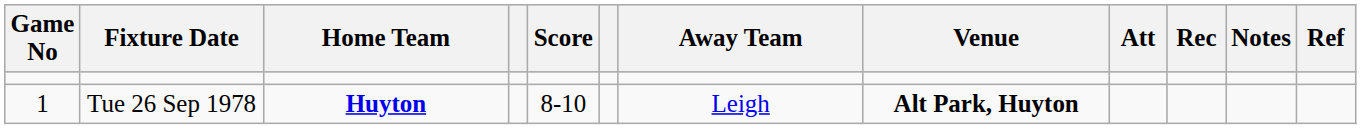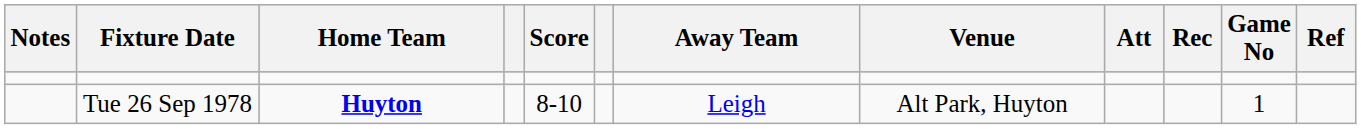 <table class="wikitable" style="text-align:center;">
 <tr>
-<th width=10 abbr="No">Game No</th>
+<th width=20 abbr="Notes">Notes</th>
 <th width=110 abbr="Date">Fixture Date</th>
 <th width=150 abbr="Home Team">Home Team</th>
 <th width=5 abbr="space"></th>
 <th width=20 abbr="Score">Score</th>
 <th width=5 abbr="space"></th>
 <th width=150 abbr="Away Team">Away Team</th>
 <th width=150 abbr="Venue">Venue</th>
 <th width=30 abbr="Att">Att</th>
 <th width=30 abbr="Rec">Rec</th>
-<th width=20 abbr="Notes">Notes</th>
+<th width=10 abbr="No">Game No</th>
 <th width=30 abbr="Ref">Ref</th>
 </tr>
 <tr>
 <td></td>
 <td></td>
 <td></td>
 <td></td>
 <td></td>
 <td></td>
 <td></td>
 <td></td>
 <td></td>
 <td></td>
 <td></td>
 <td></td>
 </tr>
 <tr>
-<td>1</td>
+<td></td>
 <td>Tue 26 Sep 1978</td>
 <td><strong><a href='#'>Huyton</a></strong></td>
 <td></td>
 <td>8-10</td>
 <td></td>
 <td><a href='#'>Leigh</a></td>
-<td><strong>Alt Park, Huyton</strong></td>
+<td>Alt Park, Huyton</td>
 <td></td>
 <td></td>
-<td></td>
+<td>1</td>
 <td></td>
 </tr>
 </table>
